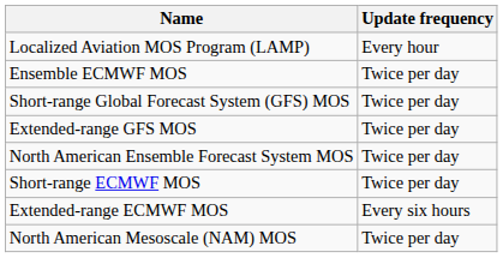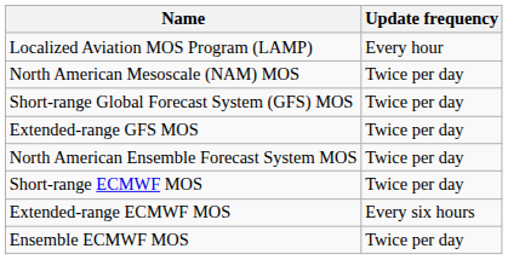 <table class="wikitable">
 <tr>
 <th>Name</th>
 <th>Update frequency</th>
 </tr>
 <tr>
 <td>Localized Aviation MOS Program (LAMP)</td>
 <td>Every hour</td>
 </tr>
 <tr>
-<td>Ensemble ECMWF MOS</td>
+<td>North American Mesoscale (NAM) MOS</td>
 <td>Twice per day</td>
 </tr>
 <tr>
 <td>Short-range Global Forecast System (GFS) MOS</td>
 <td>Twice per day</td>
 </tr>
 <tr>
 <td>Extended-range GFS MOS</td>
 <td>Twice per day</td>
 </tr>
 <tr>
 <td>North American Ensemble Forecast System MOS</td>
 <td>Twice per day</td>
 </tr>
 <tr>
 <td>Short-range <a href='#'>ECMWF</a> MOS</td>
 <td>Twice per day</td>
 </tr>
 <tr>
 <td>Extended-range ECMWF MOS</td>
 <td>Every six hours</td>
 </tr>
 <tr>
-<td>North American Mesoscale (NAM) MOS</td>
+<td>Ensemble ECMWF MOS</td>
 <td>Twice per day</td>
 </tr>
 </table>
